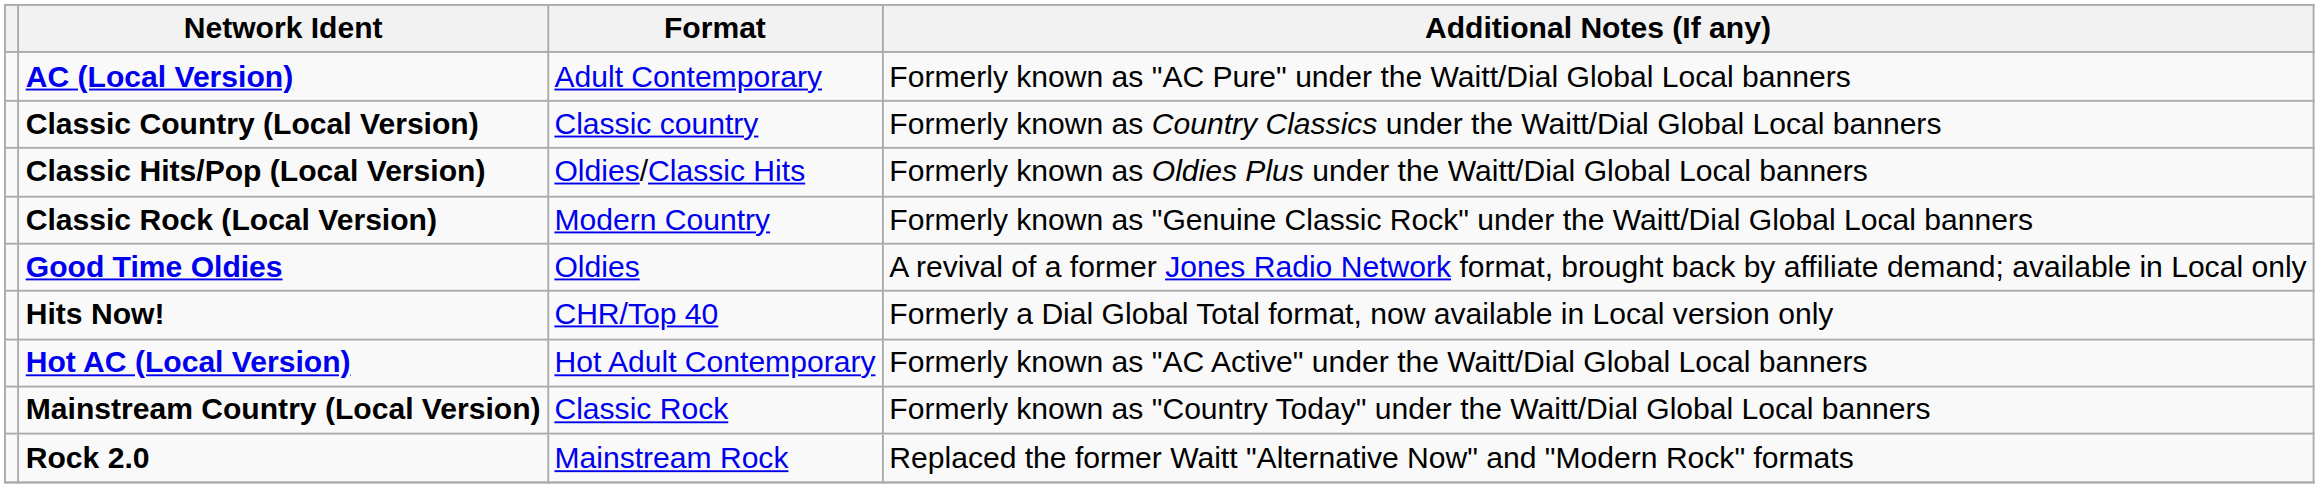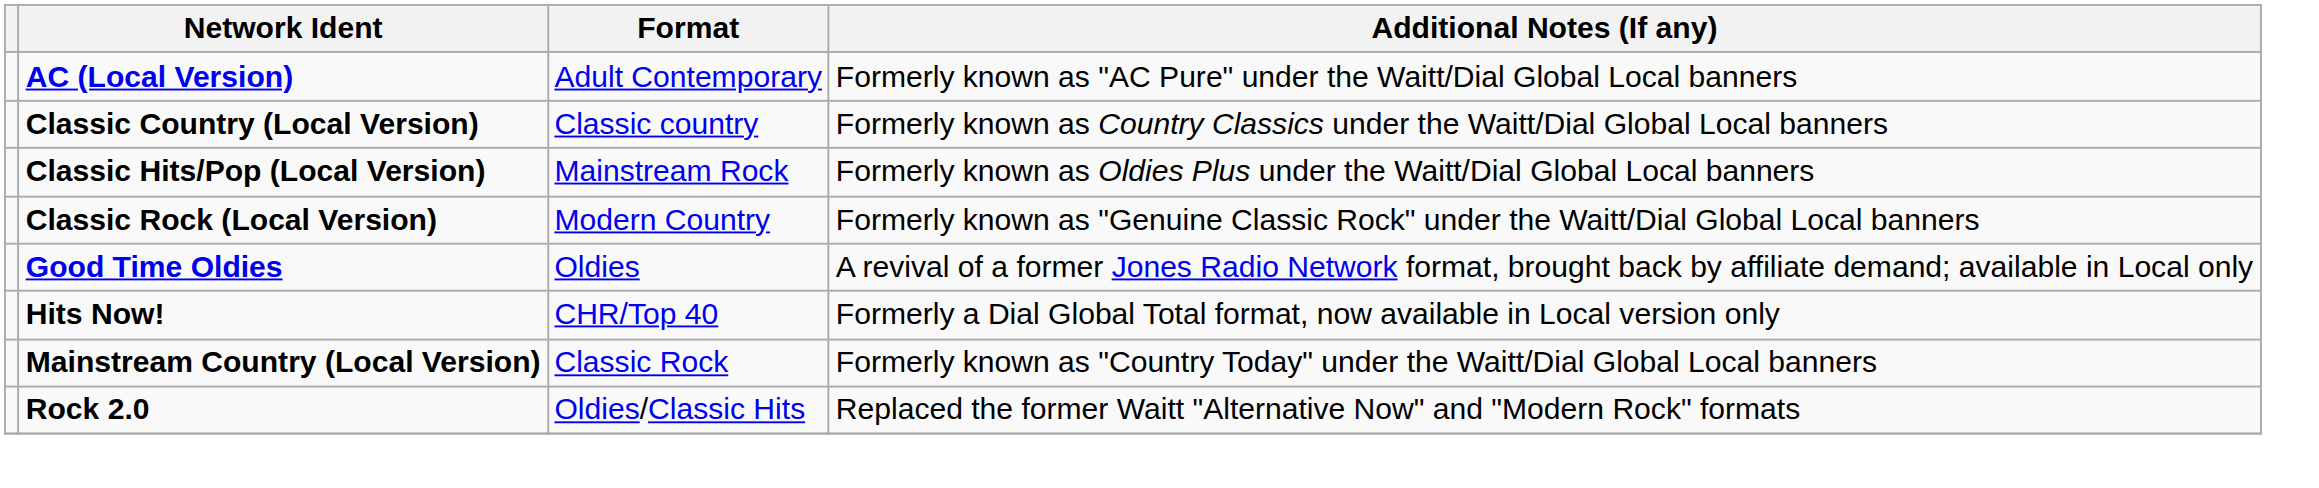 <table class="wikitable">
 <tr>
 <th></th>
 <th>Network Ident</th>
 <th>Format</th>
 <th>Additional Notes (If any)</th>
 </tr>
 <tr style="vertical-align: top; text-align: left;">
 <td></td>
 <td><strong><a href='#'>AC (Local Version)</a></strong></td>
 <td><a href='#'>Adult Contemporary</a></td>
 <td>Formerly known as "AC Pure" under the Waitt/Dial Global Local banners</td>
 </tr>
 <tr style="vertical-align: top; text-align: left;">
 <td></td>
 <td><strong>Classic Country (Local Version)</strong></td>
 <td><a href='#'>Classic country</a></td>
 <td>Formerly known as <em>Country Classics</em> under the Waitt/Dial Global Local banners</td>
 </tr>
 <tr style="vertical-align: top; text-align: left;">
 <td></td>
 <td><strong>Classic Hits/Pop (Local Version)</strong></td>
-<td><a href='#'>Oldies</a>/<a href='#'>Classic Hits</a></td>
+<td><a href='#'>Mainstream Rock</a></td>
 <td>Formerly known as <em>Oldies Plus</em> under the Waitt/Dial Global Local banners</td>
 </tr>
 <tr style="vertical-align: top; text-align: left;">
 <td></td>
 <td><strong>Classic Rock (Local Version)</strong></td>
 <td><a href='#'>Modern Country</a></td>
 <td>Formerly known as "Genuine Classic Rock" under the Waitt/Dial Global Local banners</td>
 </tr>
 <tr style="vertical-align: top; text-align: left;">
 <td></td>
 <td><strong><a href='#'>Good Time Oldies</a></strong></td>
 <td><a href='#'>Oldies</a></td>
 <td>A revival of a former <a href='#'>Jones Radio Network</a> format, brought back by affiliate demand; available in Local only</td>
 </tr>
 <tr style="vertical-align: top; text-align: left;">
 <td></td>
 <td><strong>Hits Now!</strong></td>
 <td><a href='#'>CHR/Top 40</a></td>
 <td>Formerly a Dial Global Total format, now available in Local version only</td>
 </tr>
 <tr style="vertical-align: top; text-align: left;">
 <td></td>
-<td><strong><a href='#'>Hot AC (Local Version)</a></strong></td>
-<td><a href='#'>Hot Adult Contemporary</a></td>
-<td>Formerly known as "AC Active" under the Waitt/Dial Global Local banners</td>
-</tr>
-<tr style="vertical-align: top; text-align: left;">
-<td></td>
 <td><strong>Mainstream Country (Local Version)</strong></td>
 <td><a href='#'>Classic Rock</a></td>
 <td>Formerly known as "Country Today" under the Waitt/Dial Global Local banners</td>
 </tr>
 <tr style="vertical-align: top; text-align: left;">
 <td></td>
 <td><strong>Rock 2.0</strong></td>
-<td><a href='#'>Mainstream Rock</a></td>
+<td><a href='#'>Oldies</a>/<a href='#'>Classic Hits</a></td>
 <td>Replaced the former Waitt "Alternative Now" and "Modern Rock" formats</td>
 </tr>
 <tr style="vertical-align: top; text-align: left;">
 </tr>
 </table>
